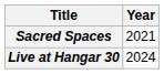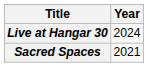 <table class="wikitable plainrowheaders">
 <tr>
 <th>Title</th>
 <th>Year</th>
 </tr>
 <tr>
+<th scope="row"><em>Live at Hangar 30</em></th>
+<td>2024</td>
+</tr>
+<tr>
 <th scope="row"><em>Sacred Spaces</em></th>
 <td>2021</td>
 </tr>
-<tr>
-<th scope="row"><em>Live at Hangar 30</em></th>
-<td>2024</td>
-</tr>
 </table>
